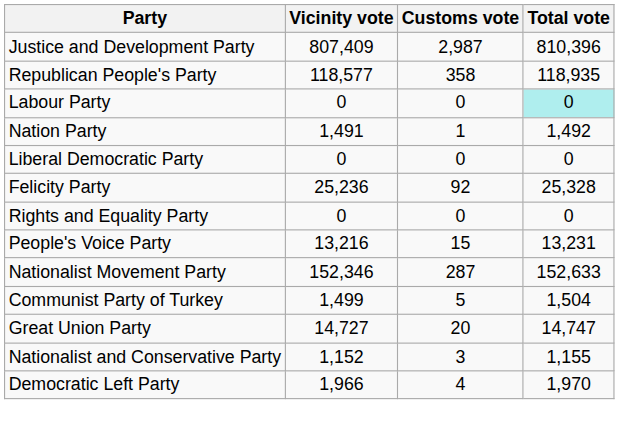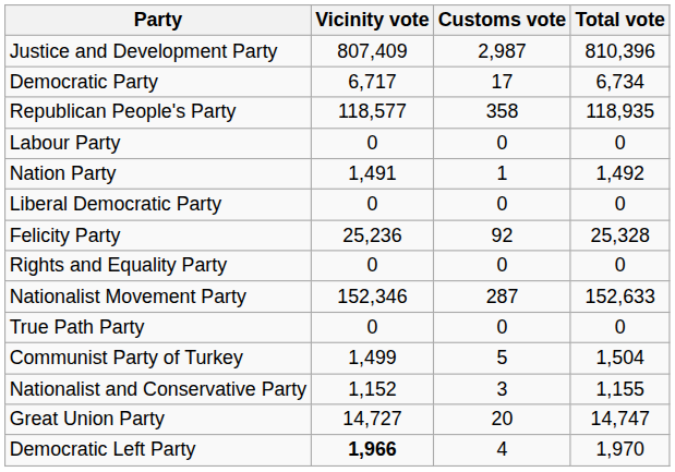 <table class="wikitable sortable">
 <tr>
 <th style="text-align:center;">Party</th>
 <th style="text-align:center;">Vicinity vote</th>
 <th style="text-align:center;">Customs vote</th>
 <th style="text-align:center;">Total vote</th>
 </tr>
 <tr>
 <td>Justice and Development Party</td>
 <td style="text-align:center;">807,409</td>
 <td style="text-align:center;">2,987</td>
 <td style="text-align:center;">810,396</td>
 </tr>
 <tr>
+<td>Democratic Party</td>
+<td style="text-align:center;">6,717</td>
+<td style="text-align:center;">17</td>
+<td style="text-align:center;">6,734</td>
+</tr>
+<tr>
 <td>Republican People's Party</td>
 <td style="text-align:center;">118,577</td>
 <td style="text-align:center;">358</td>
 <td style="text-align:center;">118,935</td>
 </tr>
 <tr>
 <td>Labour Party</td>
 <td style="text-align:center;">0</td>
 <td style="text-align:center;">0</td>
-<td style="background: paleturquoise; text-align:center;">0</td>
+<td style="text-align:center;">0</td>
 </tr>
 <tr>
 <td>Nation Party</td>
 <td style="text-align:center;">1,491</td>
 <td style="text-align:center;">1</td>
 <td style="text-align:center;">1,492</td>
 </tr>
 <tr>
 <td>Liberal Democratic Party</td>
 <td style="text-align:center;">0</td>
 <td style="text-align:center;">0</td>
 <td style="text-align:center;">0</td>
 </tr>
 <tr>
 <td>Felicity Party</td>
 <td style="text-align:center;">25,236</td>
 <td style="text-align:center;">92</td>
 <td style="text-align:center;">25,328</td>
 </tr>
 <tr>
 <td>Rights and Equality Party</td>
 <td style="text-align:center;">0</td>
 <td style="text-align:center;">0</td>
 <td style="text-align:center;">0</td>
 </tr>
 <tr>
-<td>People's Voice Party</td>
-<td style="text-align:center;">13,216</td>
-<td style="text-align:center;">15</td>
-<td style="text-align:center;">13,231</td>
-</tr>
-<tr>
 <td>Nationalist Movement Party</td>
 <td style="text-align:center;">152,346</td>
 <td style="text-align:center;">287</td>
 <td style="text-align:center;">152,633</td>
+</tr>
+<tr>
+<td>True Path Party</td>
+<td style="text-align:center;">0</td>
+<td style="text-align:center;">0</td>
+<td style="text-align:center;">0</td>
 </tr>
 <tr>
 <td>Communist Party of Turkey</td>
 <td style="text-align:center;">1,499</td>
 <td style="text-align:center;">5</td>
 <td style="text-align:center;">1,504</td>
 </tr>
 <tr>
+<td>Nationalist and Conservative Party</td>
+<td style="text-align:center;">1,152</td>
+<td style="text-align:center;">3</td>
+<td style="text-align:center;">1,155</td>
+</tr>
+<tr>
 <td>Great Union Party</td>
 <td style="text-align:center;">14,727</td>
 <td style="text-align:center;">20</td>
 <td style="text-align:center;">14,747</td>
 </tr>
 <tr>
-<td>Nationalist and Conservative Party</td>
-<td style="text-align:center;">1,152</td>
-<td style="text-align:center;">3</td>
-<td style="text-align:center;">1,155</td>
-</tr>
-<tr>
 <td>Democratic Left Party</td>
-<td style="text-align:center;">1,966</td>
+<td style="text-align:center;"><strong>1,966</strong></td>
 <td style="text-align:center;">4</td>
 <td style="text-align:center;">1,970</td>
 </tr>
 </table>
